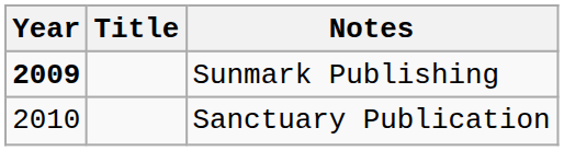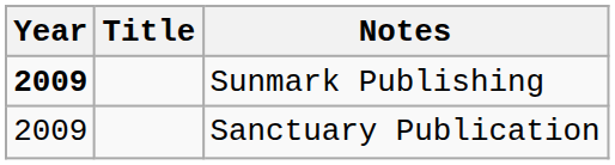 <table class="wikitable">
 <tr>
 <th>Year</th>
 <th>Title</th>
 <th>Notes</th>
 </tr>
 <tr>
 <td><strong>2009</strong></td>
 <td></td>
 <td>Sunmark Publishing</td>
 </tr>
 <tr>
-<td>2010</td>
+<td>2009</td>
 <td></td>
 <td>Sanctuary Publication</td>
 </tr>
 </table>
